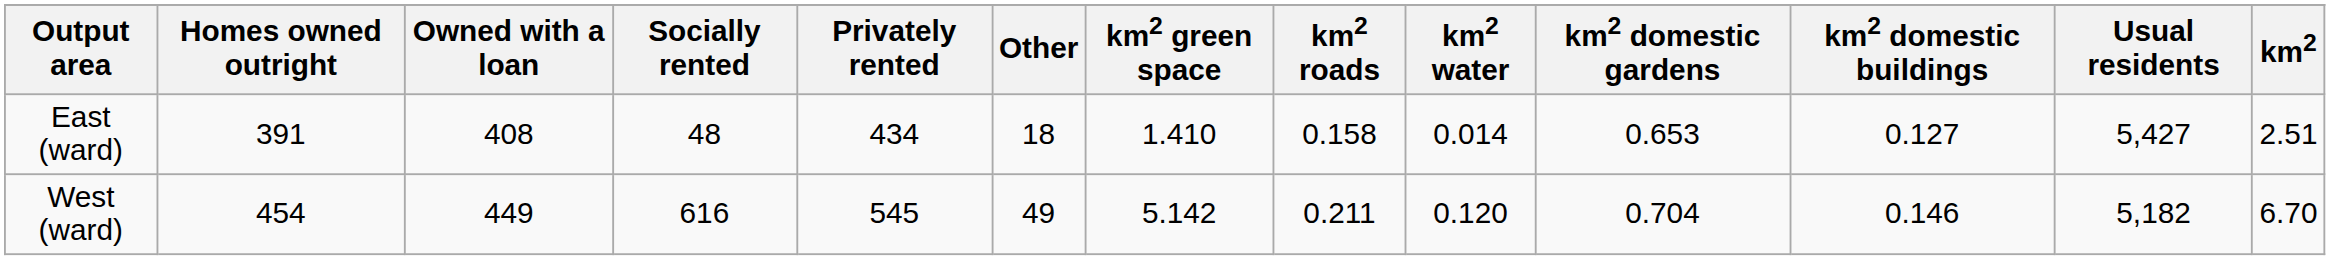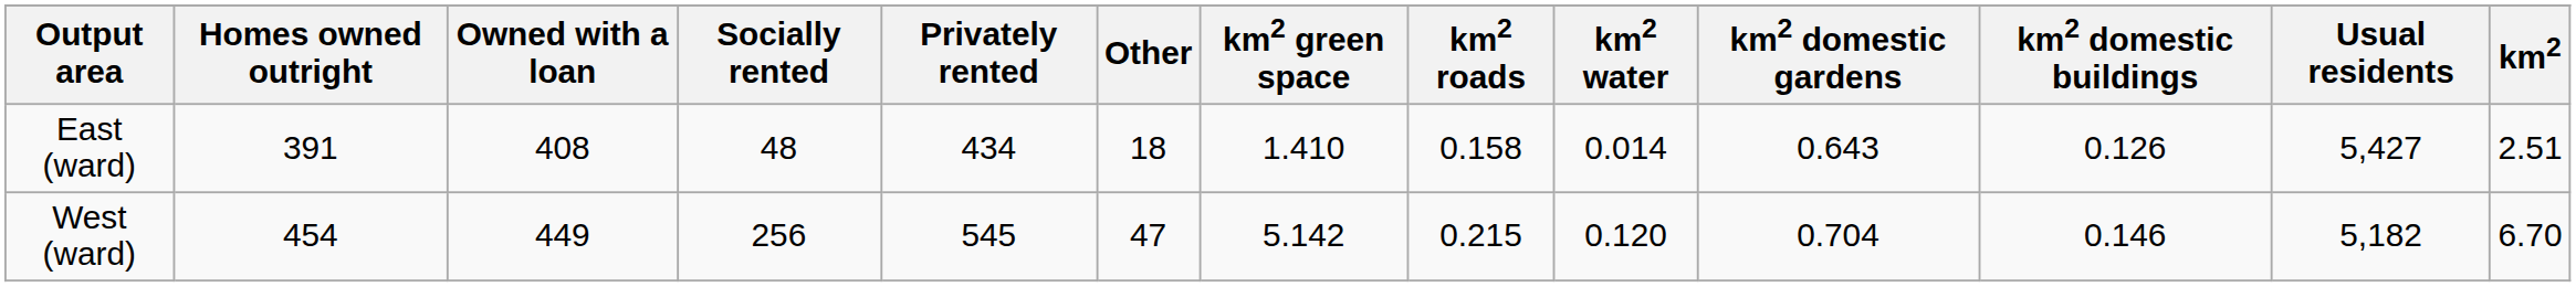 <table class="wikitable">
 <tr>
 </tr>
 <tr>
 <th>Output area</th>
 <th>Homes owned outright</th>
 <th>Owned with a loan</th>
 <th>Socially rented</th>
 <th>Privately rented</th>
 <th>Other</th>
 <th>km<sup>2</sup> green space</th>
 <th>km<sup>2</sup> roads</th>
 <th>km<sup>2</sup> water</th>
 <th>km<sup>2</sup> domestic gardens</th>
 <th>km<sup>2</sup> domestic buildings</th>
 <th>Usual residents</th>
 <th>km<sup>2</sup></th>
 </tr>
 <tr align=center>
 <td>East (ward)</td>
 <td>391</td>
 <td>408</td>
 <td>48</td>
 <td>434</td>
 <td>18</td>
 <td>1.410</td>
 <td>0.158</td>
 <td>0.014</td>
-<td>0.653</td>
-<td>0.127</td>
+<td>0.643</td>
+<td>0.126</td>
 <td>5,427</td>
 <td>2.51</td>
 </tr>
 <tr align=center>
 <td>West (ward)</td>
 <td>454</td>
 <td>449</td>
-<td>616</td>
+<td>256</td>
 <td>545</td>
-<td>49</td>
+<td>47</td>
 <td>5.142</td>
-<td>0.211</td>
+<td>0.215</td>
 <td>0.120</td>
 <td>0.704</td>
 <td>0.146</td>
 <td>5,182</td>
 <td>6.70</td>
 </tr>
 </table>
